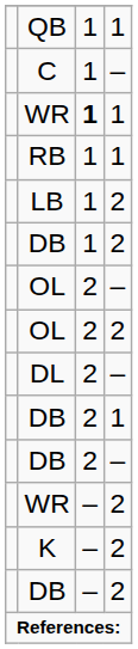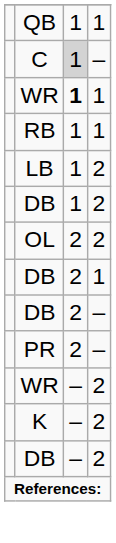 <table class="wikitable sortable sortable" style="text-align: center">
 <tr align=center>
 </tr>
 <tr>
 <td></td>
 <td>QB</td>
 <td>1</td>
 <td>1</td>
 </tr>
 <tr>
 <td></td>
 <td>C</td>
-<td>1</td>
+<td style="background: lightgrey;">1</td>
 <td data-sort-value="3">–</td>
 </tr>
 <tr>
 <td></td>
 <td>WR</td>
 <td><strong>1</strong></td>
 <td>1</td>
 </tr>
 <tr>
 <td></td>
 <td>RB</td>
 <td>1</td>
 <td>1</td>
 </tr>
 <tr>
 <td></td>
 <td>LB</td>
 <td>1</td>
 <td>2</td>
 </tr>
 <tr>
 <td></td>
 <td>DB</td>
 <td>1</td>
 <td>2</td>
 </tr>
 <tr>
 <td></td>
 <td>OL</td>
 <td>2</td>
-<td data-sort-value="3">–</td>
-</tr>
-<tr>
-<td></td>
-<td>OL</td>
 <td>2</td>
-<td>2</td>
-</tr>
-<tr>
-<td></td>
-<td>DL</td>
-<td>2</td>
-<td data-sort-value="3">–</td>
 </tr>
 <tr>
 <td></td>
 <td>DB</td>
 <td>2</td>
 <td>1</td>
 </tr>
 <tr>
 <td></td>
 <td>DB</td>
+<td>2</td>
+<td data-sort-value="3">–</td>
+</tr>
+<tr>
+<td></td>
+<td>PR</td>
 <td>2</td>
 <td data-sort-value="3">–</td>
 </tr>
 <tr>
 <td></td>
 <td>WR</td>
 <td data-sort-value="3">–</td>
 <td>2</td>
 </tr>
 <tr>
 <td></td>
 <td>K</td>
 <td data-sort-value="3">–</td>
 <td>2</td>
 </tr>
 <tr>
 <td></td>
 <td>DB</td>
 <td data-sort-value="3">–</td>
 <td>2</td>
 </tr>
 <tr class="sortbottom">
 <td colspan="4"  style="font-size:8pt; text-align:center;"><strong>References:</strong></td>
 </tr>
 </table>
